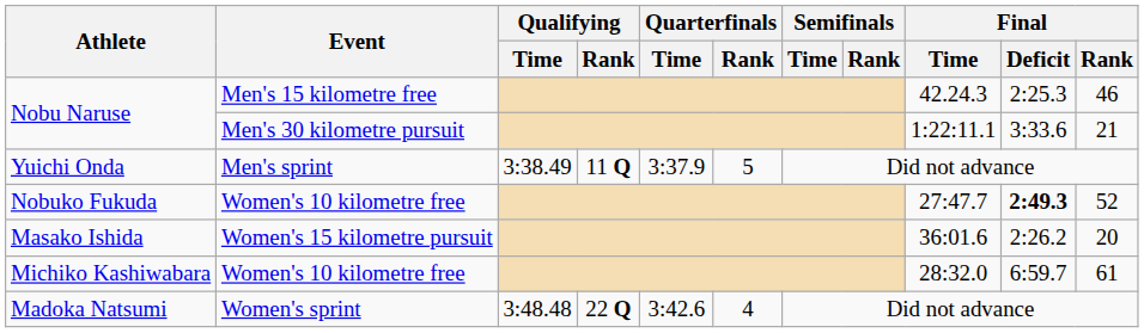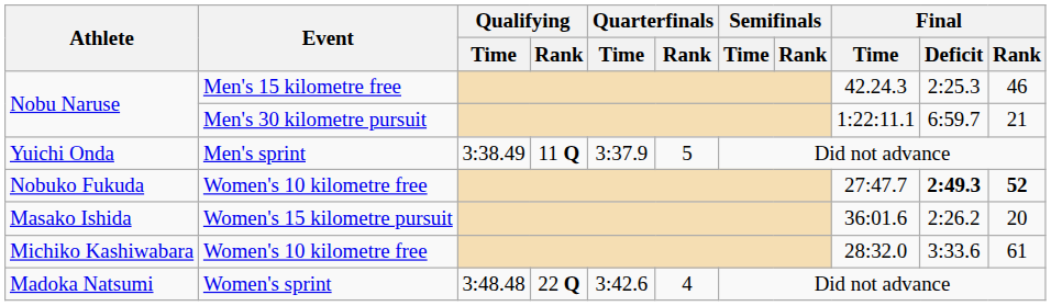 <table class="wikitable">
 <tr>
 <th rowspan="2">Athlete</th>
 <th rowspan="2">Event</th>
 <th colspan="2">Qualifying</th>
 <th colspan="2">Quarterfinals</th>
 <th colspan="2">Semifinals</th>
 <th colspan="3">Final</th>
 </tr>
 <tr>
 <th>Time</th>
 <th>Rank</th>
 <th>Time</th>
 <th>Rank</th>
 <th>Time</th>
 <th>Rank</th>
 <th>Time</th>
 <th>Deficit</th>
 <th>Rank</th>
 </tr>
 <tr>
 <td rowspan=2><a href='#'>Nobu Naruse</a></td>
 <td><a href='#'>Men's 15 kilometre free</a></td>
 <td colspan=6 align=center bgcolor=wheat></td>
 <td align=center>42.24.3</td>
 <td align=center>2:25.3</td>
 <td align=center>46</td>
 </tr>
 <tr>
 <td><a href='#'>Men's 30 kilometre pursuit</a></td>
 <td colspan=6 align=center bgcolor=wheat></td>
 <td align=center>1:22:11.1</td>
-<td align=center>3:33.6</td>
+<td align=center>6:59.7</td>
 <td align=center>21</td>
 </tr>
 <tr>
 <td><a href='#'>Yuichi Onda</a></td>
 <td><a href='#'>Men's sprint</a></td>
 <td align=center>3:38.49</td>
 <td align=center>11 <strong>Q</strong></td>
 <td align=center>3:37.9</td>
 <td align=center>5</td>
 <td align=center colspan=5>Did not advance</td>
 </tr>
 <tr>
 <td><a href='#'>Nobuko Fukuda</a></td>
 <td><a href='#'>Women's 10 kilometre free</a></td>
 <td colspan=6 align=center bgcolor=wheat></td>
 <td align=center>27:47.7</td>
 <td align=center><strong>2:49.3</strong></td>
-<td align=center>52</td>
+<td align=center><strong>52</strong></td>
 </tr>
 <tr>
 <td><a href='#'>Masako Ishida</a></td>
 <td><a href='#'>Women's 15 kilometre pursuit</a></td>
 <td colspan=6 align=center bgcolor=wheat></td>
 <td align=center>36:01.6</td>
 <td align=center>2:26.2</td>
 <td align=center>20</td>
 </tr>
 <tr>
 <td><a href='#'>Michiko Kashiwabara</a></td>
 <td><a href='#'>Women's 10 kilometre free</a></td>
 <td colspan=6 align=center bgcolor=wheat></td>
 <td align=center>28:32.0</td>
-<td align=center>6:59.7</td>
+<td align=center>3:33.6</td>
 <td align=center>61</td>
 </tr>
 <tr>
 <td><a href='#'>Madoka Natsumi</a></td>
 <td><a href='#'>Women's sprint</a></td>
 <td align=center>3:48.48</td>
 <td align=center>22 <strong>Q</strong></td>
 <td align=center>3:42.6</td>
 <td align=center>4</td>
 <td align=center colspan=5>Did not advance</td>
 </tr>
 </table>
